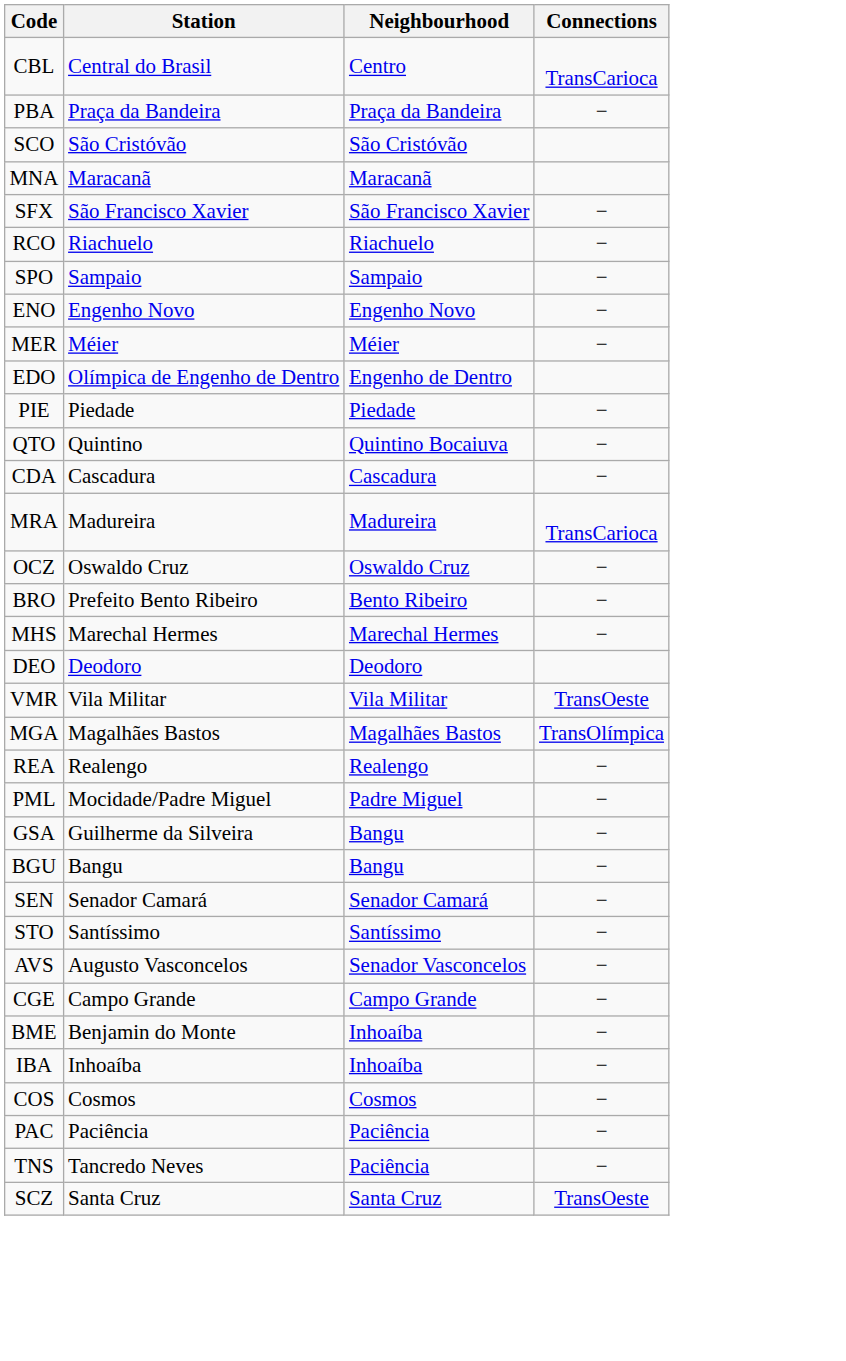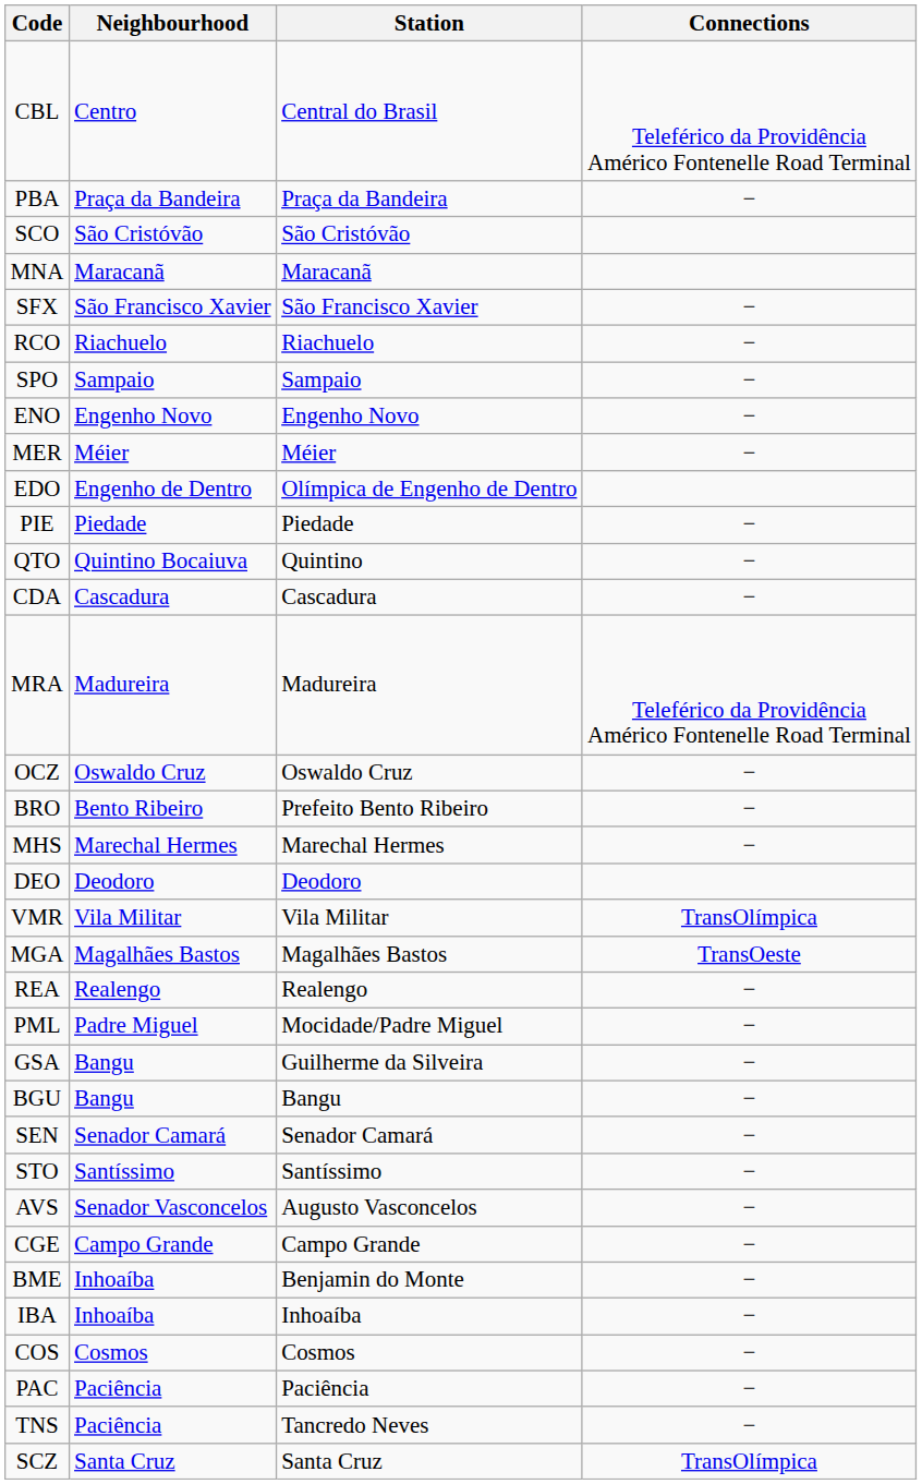 <table class="wikitable">
 <tr>
 <th style="text-align:center;">Code</th>
+<th style="text-align:center;">Neighbourhood</th>
 <th style="text-align:center;">Station</th>
-<th style="text-align:center;">Neighbourhood</th>
 <th style="text-align:center;">Connections</th>
 </tr>
 <tr>
 <td style="text-align:center;">CBL</td>
+<td style="text-align:left;"><a href='#'>Centro</a></td>
 <td style="text-align:left;"><a href='#'>Central do Brasil</a></td>
-<td style="text-align:left;"><a href='#'>Centro</a></td>
-<td style="text-align:center;"> <strong></strong><br> <a href='#'>TransCarioca</a></td>
+<td style="text-align:center;"> <strong></strong> <strong></strong> <strong></strong><br>  <br>  <br> <a href='#'>Teleférico da Providência</a><br> Américo Fontenelle Road Terminal</td>
 </tr>
 <tr>
 <td style="text-align:center;">PBA</td>
 <td style="text-align:left;"><a href='#'>Praça da Bandeira</a></td>
 <td style="text-align:left;"><a href='#'>Praça da Bandeira</a></td>
 <td style="text-align:center;">−</td>
 </tr>
 <tr>
 <td style="text-align:center;">SCO</td>
 <td style="text-align:left;"><a href='#'>São Cristóvão</a></td>
 <td style="text-align:left;"><a href='#'>São Cristóvão</a></td>
 <td style="text-align:center;"> <strong></strong> <strong></strong> <strong></strong><br>  </td>
 </tr>
 <tr>
 <td style="text-align:center;">MNA</td>
 <td style="text-align:left;"><a href='#'>Maracanã</a></td>
 <td style="text-align:left;"><a href='#'>Maracanã</a></td>
 <td style="text-align:center;"> <strong></strong> <strong></strong> <strong></strong><br>  </td>
 </tr>
 <tr>
 <td style="text-align:center;">SFX</td>
 <td style="text-align:left;"><a href='#'>São Francisco Xavier</a></td>
 <td style="text-align:left;"><a href='#'>São Francisco Xavier</a></td>
 <td style="text-align:center;">−</td>
 </tr>
 <tr>
 <td style="text-align:center;">RCO</td>
 <td style="text-align:left;"><a href='#'>Riachuelo</a></td>
 <td style="text-align:left;"><a href='#'>Riachuelo</a></td>
 <td style="text-align:center;">−</td>
 </tr>
 <tr>
 <td style="text-align:center;">SPO</td>
 <td style="text-align:left;"><a href='#'>Sampaio</a></td>
 <td style="text-align:left;"><a href='#'>Sampaio</a></td>
 <td style="text-align:center;">−</td>
 </tr>
 <tr>
 <td style="text-align:center;">ENO</td>
 <td style="text-align:left;"><a href='#'>Engenho Novo</a></td>
 <td style="text-align:left;"><a href='#'>Engenho Novo</a></td>
 <td style="text-align:center;">−</td>
 </tr>
 <tr>
 <td style="text-align:center;">MER</td>
 <td style="text-align:left;"><a href='#'>Méier</a></td>
 <td style="text-align:left;"><a href='#'>Méier</a></td>
 <td style="text-align:center;">−</td>
 </tr>
 <tr>
 <td style="text-align:center;">EDO</td>
+<td style="text-align:left;"><a href='#'>Engenho de Dentro</a></td>
 <td style="text-align:left;"><a href='#'>Olímpica de Engenho de Dentro</a></td>
-<td style="text-align:left;"><a href='#'>Engenho de Dentro</a></td>
 <td style="text-align:center;"> <strong></strong></td>
 </tr>
 <tr>
 <td style="text-align:center;">PIE</td>
+<td style="text-align:left;"><a href='#'>Piedade</a></td>
 <td style="text-align:left;">Piedade</td>
-<td style="text-align:left;"><a href='#'>Piedade</a></td>
 <td style="text-align:center;">−</td>
 </tr>
 <tr>
 <td style="text-align:center;">QTO</td>
+<td style="text-align:left;"><a href='#'>Quintino Bocaiuva</a></td>
 <td style="text-align:left;">Quintino</td>
-<td style="text-align:left;"><a href='#'>Quintino Bocaiuva</a></td>
 <td style="text-align:center;">−</td>
 </tr>
 <tr>
 <td style="text-align:center;">CDA</td>
+<td style="text-align:left;"><a href='#'>Cascadura</a></td>
 <td style="text-align:left;">Cascadura</td>
-<td style="text-align:left;"><a href='#'>Cascadura</a></td>
 <td style="text-align:center;">−</td>
 </tr>
 <tr>
 <td style="text-align:center;">MRA</td>
+<td style="text-align:left;"><a href='#'>Madureira</a></td>
 <td style="text-align:left;">Madureira</td>
-<td style="text-align:left;"><a href='#'>Madureira</a></td>
-<td style="text-align:center;"> <strong></strong><br> <a href='#'>TransCarioca</a></td>
+<td style="text-align:center;"> <strong></strong> <strong></strong> <strong></strong><br>  <br>  <br> <a href='#'>Teleférico da Providência</a><br> Américo Fontenelle Road Terminal</td>
 </tr>
 <tr>
 <td style="text-align:center;">OCZ</td>
+<td style="text-align:left;"><a href='#'>Oswaldo Cruz</a></td>
 <td style="text-align:left;">Oswaldo Cruz</td>
-<td style="text-align:left;"><a href='#'>Oswaldo Cruz</a></td>
 <td style="text-align:center;">−</td>
 </tr>
 <tr>
 <td style="text-align:center;">BRO</td>
+<td style="text-align:left;"><a href='#'>Bento Ribeiro</a></td>
 <td style="text-align:left;">Prefeito Bento Ribeiro</td>
-<td style="text-align:left;"><a href='#'>Bento Ribeiro</a></td>
 <td style="text-align:center;">−</td>
 </tr>
 <tr>
 <td style="text-align:center;">MHS</td>
+<td style="text-align:left;"><a href='#'>Marechal Hermes</a></td>
 <td style="text-align:left;">Marechal Hermes</td>
-<td style="text-align:left;"><a href='#'>Marechal Hermes</a></td>
 <td style="text-align:center;">−</td>
 </tr>
 <tr>
 <td style="text-align:center;">DEO</td>
 <td style="text-align:left;"><a href='#'>Deodoro</a></td>
 <td style="text-align:left;"><a href='#'>Deodoro</a></td>
 <td style="text-align:center;"> <strong></strong></td>
 </tr>
 <tr>
 <td style="text-align:center;">VMR</td>
+<td style="text-align:left;"><a href='#'>Vila Militar</a></td>
 <td style="text-align:left;">Vila Militar</td>
-<td style="text-align:left;"><a href='#'>Vila Militar</a></td>
+<td style="text-align:center;"> <a href='#'>TransOlímpica</a></td>
+</tr>
+<tr>
+<td style="text-align:center;">MGA</td>
+<td style="text-align:left;"><a href='#'>Magalhães Bastos</a></td>
+<td style="text-align:left;">Magalhães Bastos</td>
 <td style="text-align:center;"> <a href='#'>TransOeste</a></td>
 </tr>
 <tr>
-<td style="text-align:center;">MGA</td>
-<td style="text-align:left;">Magalhães Bastos</td>
-<td style="text-align:left;"><a href='#'>Magalhães Bastos</a></td>
-<td style="text-align:center;"> <a href='#'>TransOlímpica</a></td>
-</tr>
-<tr>
 <td style="text-align:center;">REA</td>
+<td style="text-align:left;"><a href='#'>Realengo</a></td>
 <td style="text-align:left;">Realengo</td>
-<td style="text-align:left;"><a href='#'>Realengo</a></td>
 <td style="text-align:center;">−</td>
 </tr>
 <tr>
 <td style="text-align:center;">PML</td>
+<td style="text-align:left;"><a href='#'>Padre Miguel</a></td>
 <td style="text-align:left;">Mocidade/Padre Miguel</td>
-<td style="text-align:left;"><a href='#'>Padre Miguel</a></td>
 <td style="text-align:center;">−</td>
 </tr>
 <tr>
 <td style="text-align:center;">GSA</td>
+<td style="text-align:left;"><a href='#'>Bangu</a></td>
 <td style="text-align:left;">Guilherme da Silveira</td>
-<td style="text-align:left;"><a href='#'>Bangu</a></td>
 <td style="text-align:center;">−</td>
 </tr>
 <tr>
 <td style="text-align:center;">BGU</td>
+<td style="text-align:left;"><a href='#'>Bangu</a></td>
 <td style="text-align:left;">Bangu</td>
-<td style="text-align:left;"><a href='#'>Bangu</a></td>
 <td style="text-align:center;">−</td>
 </tr>
 <tr>
 <td style="text-align:center;">SEN</td>
+<td style="text-align:left;"><a href='#'>Senador Camará</a></td>
 <td style="text-align:left;">Senador Camará</td>
-<td style="text-align:left;"><a href='#'>Senador Camará</a></td>
 <td style="text-align:center;">−</td>
 </tr>
 <tr>
 <td style="text-align:center;">STO</td>
+<td style="text-align:left;"><a href='#'>Santíssimo</a></td>
 <td style="text-align:left;">Santíssimo</td>
-<td style="text-align:left;"><a href='#'>Santíssimo</a></td>
 <td style="text-align:center;">−</td>
 </tr>
 <tr>
 <td style="text-align:center;">AVS</td>
+<td style="text-align:left;"><a href='#'>Senador Vasconcelos</a></td>
 <td style="text-align:left;">Augusto Vasconcelos</td>
-<td style="text-align:left;"><a href='#'>Senador Vasconcelos</a></td>
 <td style="text-align:center;">−</td>
 </tr>
 <tr>
 <td style="text-align:center;">CGE</td>
+<td style="text-align:left;"><a href='#'>Campo Grande</a></td>
 <td style="text-align:left;">Campo Grande</td>
-<td style="text-align:left;"><a href='#'>Campo Grande</a></td>
 <td style="text-align:center;">−</td>
 </tr>
 <tr>
 <td style="text-align:center;">BME</td>
+<td style="text-align:left;"><a href='#'>Inhoaíba</a></td>
 <td style="text-align:left;">Benjamin do Monte</td>
-<td style="text-align:left;"><a href='#'>Inhoaíba</a></td>
 <td style="text-align:center;">−</td>
 </tr>
 <tr>
 <td style="text-align:center;">IBA</td>
+<td style="text-align:left;"><a href='#'>Inhoaíba</a></td>
 <td style="text-align:left;">Inhoaíba</td>
-<td style="text-align:left;"><a href='#'>Inhoaíba</a></td>
 <td style="text-align:center;">−</td>
 </tr>
 <tr>
 <td style="text-align:center;">COS</td>
+<td style="text-align:left;"><a href='#'>Cosmos</a></td>
 <td style="text-align:left;">Cosmos</td>
-<td style="text-align:left;"><a href='#'>Cosmos</a></td>
 <td style="text-align:center;">−</td>
 </tr>
 <tr>
 <td style="text-align:center;">PAC</td>
+<td style="text-align:left;"><a href='#'>Paciência</a></td>
 <td style="text-align:left;">Paciência</td>
-<td style="text-align:left;"><a href='#'>Paciência</a></td>
 <td style="text-align:center;">−</td>
 </tr>
 <tr>
 <td style="text-align:center;">TNS</td>
+<td style="text-align:left;"><a href='#'>Paciência</a></td>
 <td style="text-align:left;">Tancredo Neves</td>
-<td style="text-align:left;"><a href='#'>Paciência</a></td>
 <td style="text-align:center;">−</td>
 </tr>
 <tr>
 <td style="text-align:center;">SCZ</td>
+<td style="text-align:left;"><a href='#'>Santa Cruz</a></td>
 <td style="text-align:left;">Santa Cruz</td>
-<td style="text-align:left;"><a href='#'>Santa Cruz</a></td>
-<td style="text-align:center;"> <a href='#'>TransOeste</a></td>
+<td style="text-align:center;"> <a href='#'>TransOlímpica</a></td>
 </tr>
 </table>
